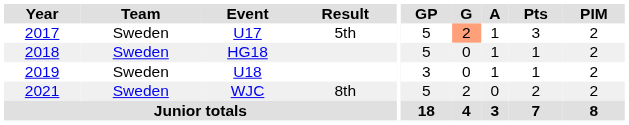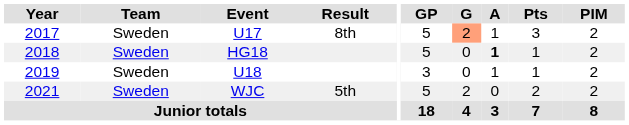 <table border="0" cellpadding="1" cellspacing="0" ID="Table3" style="text-align:center; width:40em">
 <tr bgcolor="#e0e0e0">
 <th>Year</th>
 <th>Team</th>
 <th>Event</th>
 <th>Result</th>
 <th rowspan="99" bgcolor="#ffffff"></th>
 <th>GP</th>
 <th>G</th>
 <th>A</th>
 <th>Pts</th>
 <th>PIM</th>
 </tr>
 <tr style="text-align:center;">
 <td><a href='#'>2017</a></td>
 <td>Sweden</td>
 <td><a href='#'>U17</a></td>
-<td>5th</td>
+<td>8th</td>
 <td>5</td>
 <td style="background: lightsalmon;">2</td>
 <td>1</td>
 <td>3</td>
 <td>2</td>
 </tr>
 <tr style="text-align:center; background:#f0f0f0;">
 <td><a href='#'>2018</a></td>
 <td><a href='#'>Sweden</a></td>
 <td><a href='#'>HG18</a></td>
 <td></td>
 <td>5</td>
 <td>0</td>
-<td>1</td>
+<td><strong>1</strong></td>
 <td>1</td>
 <td>2</td>
 </tr>
 <tr style="text-align:center;">
 <td><a href='#'>2019</a></td>
 <td>Sweden</td>
 <td><a href='#'>U18</a></td>
 <td></td>
 <td>3</td>
 <td>0</td>
 <td>1</td>
 <td>1</td>
 <td>2</td>
 </tr>
 <tr bgcolor="#f0f0f0">
 <td><a href='#'>2021</a></td>
 <td><a href='#'>Sweden</a></td>
 <td><a href='#'>WJC</a></td>
-<td>8th</td>
+<td>5th</td>
 <td>5</td>
 <td>2</td>
 <td>0</td>
 <td>2</td>
 <td>2</td>
 </tr>
 <tr style="text-align:center; background:#e0e0e0;">
 <th colspan="4">Junior totals</th>
 <th>18</th>
 <th>4</th>
 <th>3</th>
 <th>7</th>
 <th>8</th>
 </tr>
 </table>
